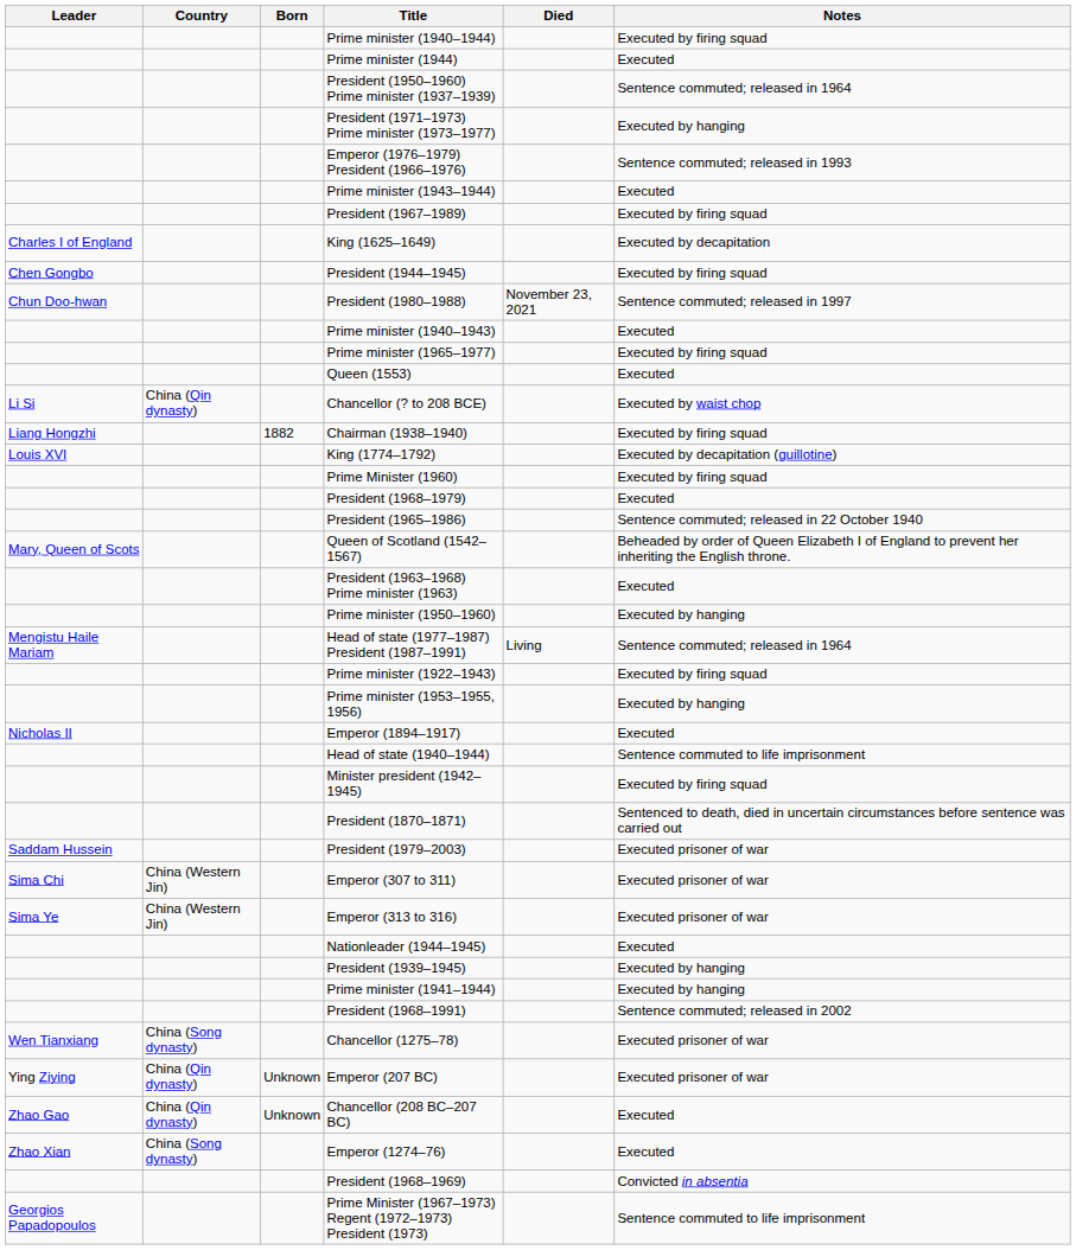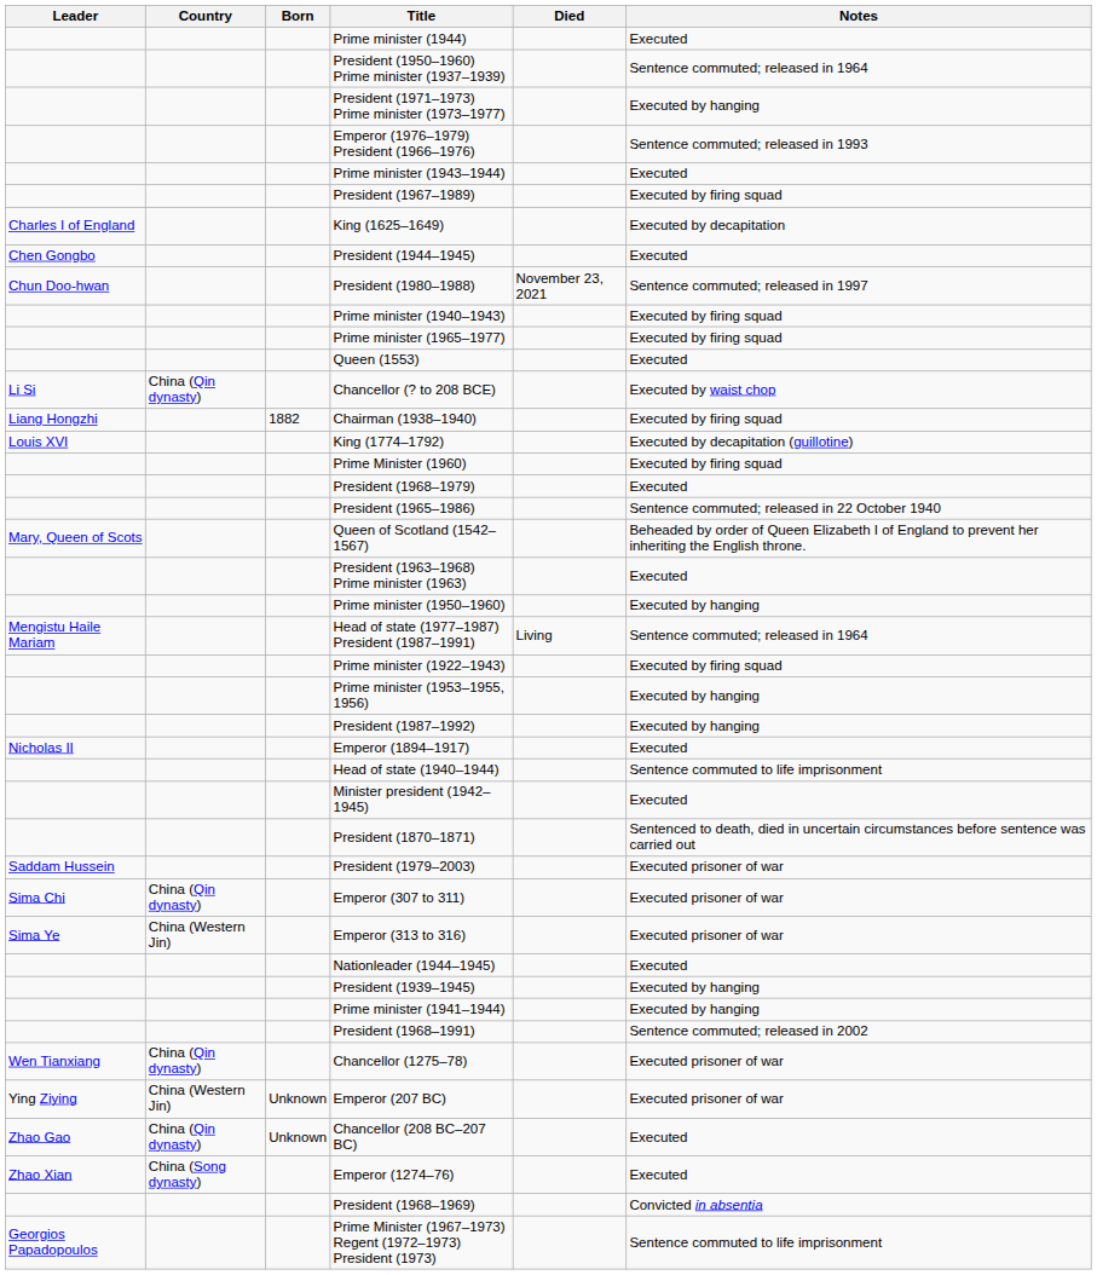 <table class="wikitable sortable">
 <tr>
 <th>Leader</th>
 <th>Country</th>
 <th>Born</th>
 <th>Title</th>
 <th>Died</th>
 <th>Notes</th>
-</tr>
-<tr>
-<td></td>
-<td></td>
-<td></td>
-<td>Prime minister (1940–1944)</td>
-<td></td>
-<td>Executed by firing squad</td>
 </tr>
 <tr>
 <td></td>
 <td></td>
 <td></td>
 <td>Prime minister (1944)</td>
 <td></td>
 <td>Executed</td>
 </tr>
 <tr>
 <td></td>
 <td></td>
 <td></td>
 <td>President (1950–1960)<br>Prime minister (1937–1939)</td>
 <td></td>
 <td>Sentence commuted; released in 1964</td>
 </tr>
 <tr>
 <td></td>
 <td></td>
 <td></td>
 <td>President (1971–1973)<br>Prime minister (1973–1977)</td>
 <td></td>
 <td>Executed by hanging</td>
 </tr>
 <tr>
 <td></td>
 <td></td>
 <td></td>
 <td>Emperor (1976–1979)<br>President (1966–1976)</td>
 <td></td>
 <td>Sentence commuted; released in 1993</td>
 </tr>
 <tr>
 <td></td>
 <td></td>
 <td></td>
 <td>Prime minister (1943–1944)</td>
 <td></td>
 <td>Executed</td>
 </tr>
 <tr>
 <td></td>
 <td></td>
 <td></td>
 <td>President (1967–1989)</td>
 <td></td>
 <td>Executed by firing squad</td>
 </tr>
 <tr>
 <td><a href='#'>Charles I of England</a></td>
 <td><br><br></td>
 <td></td>
 <td>King (1625–1649)</td>
 <td></td>
 <td>Executed by decapitation</td>
 </tr>
 <tr>
 <td><a href='#'>Chen Gongbo</a> </td>
 <td></td>
 <td></td>
 <td>President (1944–1945)</td>
 <td></td>
-<td>Executed by firing squad</td>
+<td>Executed</td>
 </tr>
 <tr>
 <td><a href='#'>Chun Doo-hwan</a> </td>
 <td></td>
 <td></td>
 <td>President (1980–1988)</td>
 <td>November 23, 2021</td>
 <td>Sentence commuted; released in 1997</td>
 </tr>
 <tr>
 <td></td>
 <td></td>
 <td></td>
 <td>Prime minister (1940–1943)</td>
 <td></td>
-<td>Executed</td>
+<td>Executed by firing squad</td>
 </tr>
 <tr>
 <td></td>
 <td></td>
 <td></td>
 <td>Prime minister (1965–1977)</td>
 <td></td>
 <td>Executed by firing squad</td>
 </tr>
 <tr>
 <td></td>
 <td></td>
 <td></td>
 <td>Queen (1553)</td>
 <td></td>
 <td>Executed</td>
 </tr>
 <tr>
 <td><a href='#'>Li Si</a></td>
 <td>China (<a href='#'>Qin dynasty</a>)</td>
 <td></td>
 <td>Chancellor (? to 208 BCE)</td>
 <td></td>
 <td>Executed by <a href='#'>waist chop</a></td>
 </tr>
 <tr>
 <td><a href='#'>Liang Hongzhi</a> </td>
 <td></td>
 <td>1882</td>
 <td>Chairman (1938–1940)</td>
 <td></td>
 <td>Executed by firing squad</td>
 </tr>
 <tr>
 <td><a href='#'>Louis XVI</a></td>
 <td></td>
 <td></td>
 <td>King (1774–1792)</td>
 <td></td>
 <td>Executed by decapitation (<a href='#'>guillotine</a>)</td>
 </tr>
 <tr>
 <td></td>
 <td></td>
 <td></td>
 <td>Prime Minister (1960)</td>
 <td></td>
 <td>Executed by firing squad</td>
 </tr>
 <tr>
 <td></td>
 <td></td>
 <td></td>
 <td>President (1968–1979)</td>
 <td></td>
 <td>Executed</td>
 </tr>
 <tr>
 <td></td>
 <td></td>
 <td></td>
 <td>President (1965–1986)</td>
 <td></td>
 <td>Sentence commuted; released in 22 October 1940</td>
 </tr>
 <tr>
 <td><a href='#'>Mary, Queen of Scots</a></td>
 <td></td>
 <td></td>
 <td>Queen of Scotland (1542–1567)</td>
 <td></td>
 <td>Beheaded by order of Queen Elizabeth I of England to prevent her inheriting the English throne.</td>
 </tr>
 <tr>
 <td></td>
 <td></td>
 <td></td>
 <td>President (1963–1968)<br>Prime minister (1963)</td>
 <td></td>
 <td>Executed</td>
 </tr>
 <tr>
 <td></td>
 <td></td>
 <td></td>
 <td>Prime minister (1950–1960)</td>
 <td></td>
 <td>Executed by hanging</td>
 </tr>
 <tr>
 <td><a href='#'>Mengistu Haile Mariam</a></td>
 <td></td>
 <td></td>
 <td>Head of state (1977–1987)<br>President (1987–1991)</td>
 <td>Living</td>
 <td>Sentence commuted; released in 1964</td>
 </tr>
 <tr>
 <td></td>
 <td></td>
 <td></td>
 <td>Prime minister (1922–1943)</td>
 <td></td>
 <td>Executed by firing squad</td>
 </tr>
 <tr>
 <td></td>
 <td></td>
 <td></td>
 <td>Prime minister (1953–1955, 1956)</td>
 <td></td>
 <td>Executed by hanging</td>
 </tr>
 <tr>
+<td></td>
+<td></td>
+<td></td>
+<td>President (1987–1992)</td>
+<td></td>
+<td>Executed by hanging</td>
+</tr>
+<tr>
 <td><a href='#'>Nicholas II</a></td>
 <td></td>
 <td></td>
 <td>Emperor (1894–1917)</td>
 <td></td>
 <td>Executed</td>
 </tr>
 <tr>
 <td></td>
 <td></td>
 <td></td>
 <td>Head of state (1940–1944)</td>
 <td></td>
 <td>Sentence commuted to life imprisonment</td>
 </tr>
 <tr>
 <td></td>
 <td></td>
 <td></td>
 <td>Minister president (1942–1945)</td>
 <td></td>
-<td>Executed by firing squad</td>
+<td>Executed</td>
 </tr>
 <tr>
 <td></td>
 <td></td>
 <td></td>
 <td>President (1870–1871)</td>
 <td></td>
 <td>Sentenced to death, died in uncertain circumstances before sentence was carried out</td>
 </tr>
 <tr>
 <td><a href='#'>Saddam Hussein</a> </td>
 <td></td>
 <td></td>
 <td>President (1979–2003)</td>
 <td></td>
 <td>Executed prisoner of war</td>
 </tr>
 <tr>
 <td><a href='#'>Sima Chi</a></td>
-<td>China (Western Jin)</td>
+<td>China (<a href='#'>Qin dynasty</a>)</td>
 <td></td>
 <td>Emperor (307 to 311)</td>
 <td></td>
 <td>Executed prisoner of war</td>
 </tr>
 <tr>
 <td><a href='#'>Sima Ye</a></td>
 <td>China (Western Jin)</td>
 <td></td>
 <td>Emperor (313 to 316)</td>
 <td></td>
 <td>Executed prisoner of war</td>
 </tr>
 <tr>
 <td></td>
 <td></td>
 <td></td>
 <td>Nationleader (1944–1945)</td>
 <td></td>
 <td>Executed</td>
 </tr>
 <tr>
 <td></td>
 <td></td>
 <td></td>
 <td>President (1939–1945)</td>
 <td></td>
 <td>Executed by hanging</td>
 </tr>
 <tr>
 <td></td>
 <td></td>
 <td></td>
 <td>Prime minister (1941–1944)</td>
 <td></td>
 <td>Executed by hanging</td>
 </tr>
 <tr>
 <td></td>
 <td></td>
 <td></td>
 <td>President (1968–1991)</td>
 <td></td>
 <td>Sentence commuted; released in 2002</td>
 </tr>
 <tr>
 <td><a href='#'>Wen Tianxiang</a></td>
-<td>China (<a href='#'>Song dynasty</a>)</td>
+<td>China (<a href='#'>Qin dynasty</a>)</td>
 <td></td>
 <td>Chancellor (1275–78)</td>
 <td></td>
 <td>Executed prisoner of war</td>
 </tr>
 <tr>
 <td>Ying <a href='#'>Ziying</a></td>
-<td>China (<a href='#'>Qin dynasty</a>)</td>
+<td>China (Western Jin)</td>
 <td>Unknown</td>
 <td>Emperor (207 BC)</td>
 <td></td>
 <td>Executed prisoner of war</td>
 </tr>
 <tr>
 <td><a href='#'>Zhao Gao</a></td>
 <td>China (<a href='#'>Qin dynasty</a>)</td>
 <td>Unknown</td>
 <td>Chancellor (208 BC–207 BC)</td>
 <td></td>
 <td>Executed</td>
 </tr>
 <tr>
 <td><a href='#'>Zhao Xian</a></td>
 <td>China (<a href='#'>Song dynasty</a>)</td>
 <td></td>
 <td>Emperor (1274–76)</td>
 <td></td>
 <td>Executed</td>
 </tr>
 <tr>
 <td></td>
 <td></td>
 <td></td>
 <td>President (1968–1969)</td>
 <td></td>
 <td>Convicted <a href='#'><em>in absentia</em></a></td>
 </tr>
 <tr>
 <td><a href='#'>Georgios Papadopoulos</a></td>
 <td></td>
 <td></td>
 <td>Prime Minister (1967–1973)<br>Regent (1972–1973)<br>President (1973)</td>
 <td></td>
 <td>Sentence commuted to life imprisonment</td>
 </tr>
 </table>
